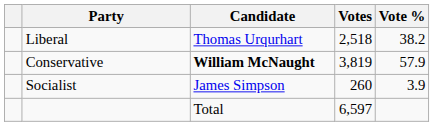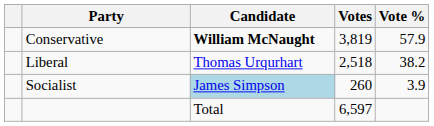 <table class="wikitable">
 <tr>
 <th></th>
 <th scope="col" width="175">Party</th>
 <th scope="col" width="150">Candidate</th>
 <th>Votes</th>
 <th>Vote %</th>
 </tr>
 <tr>
 <td>   </td>
+<td>Conservative</td>
+<td><strong>William McNaught</strong></td>
+<td align=right>3,819</td>
+<td align=right>57.9</td>
+</tr>
+<tr>
+<td>   </td>
 <td>Liberal</td>
 <td><a href='#'>Thomas Urqurhart</a></td>
 <td align=right>2,518</td>
 <td align=right>38.2</td>
 </tr>
 <tr>
 <td>   </td>
-<td>Conservative</td>
-<td><strong>William McNaught</strong></td>
-<td align=right>3,819</td>
-<td align=right>57.9</td>
-</tr>
-<tr>
-<td>   </td>
 <td>Socialist</td>
-<td><a href='#'>James Simpson</a></td>
+<td style="background: lightblue;"><a href='#'>James Simpson</a></td>
 <td align=right>260</td>
 <td align=right>3.9</td>
 </tr>
 <tr>
 <td></td>
 <td></td>
 <td>Total</td>
 <td align=right>6,597</td>
 <td></td>
 </tr>
 </table>
